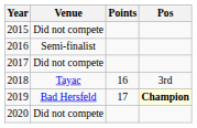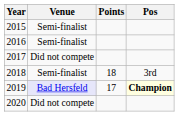 <table class="wikitable" style="text-align:center;">
 <tr>
 <th>Year</th>
 <th>Venue</th>
 <th>Points</th>
 <th>Pos</th>
 </tr>
 <tr>
 <td>2015</td>
-<td>Did not compete</td>
+<td>Semi-finalist</td>
 <td></td>
 <td></td>
 </tr>
 <tr>
 <td>2016</td>
 <td>Semi-finalist</td>
 <td></td>
 <td></td>
 </tr>
 <tr>
 <td>2017</td>
 <td>Did not compete</td>
 <td></td>
 <td></td>
 </tr>
 <tr>
 <td>2018</td>
-<td> <a href='#'>Tayac</a></td>
-<td>16</td>
+<td>Semi-finalist</td>
+<td>18</td>
 <td>3rd</td>
 </tr>
 <tr>
 <td>2019</td>
-<td> <a href='#'>Bad Hersfeld</a></td>
+<td style="background: lavender;"> <a href='#'>Bad Hersfeld</a></td>
 <td>17</td>
 <td style="background: lightyellow;"><strong>Champion</strong></td>
 </tr>
 <tr>
 <td>2020</td>
 <td>Did not compete</td>
 <td></td>
 <td></td>
 </tr>
 </table>
